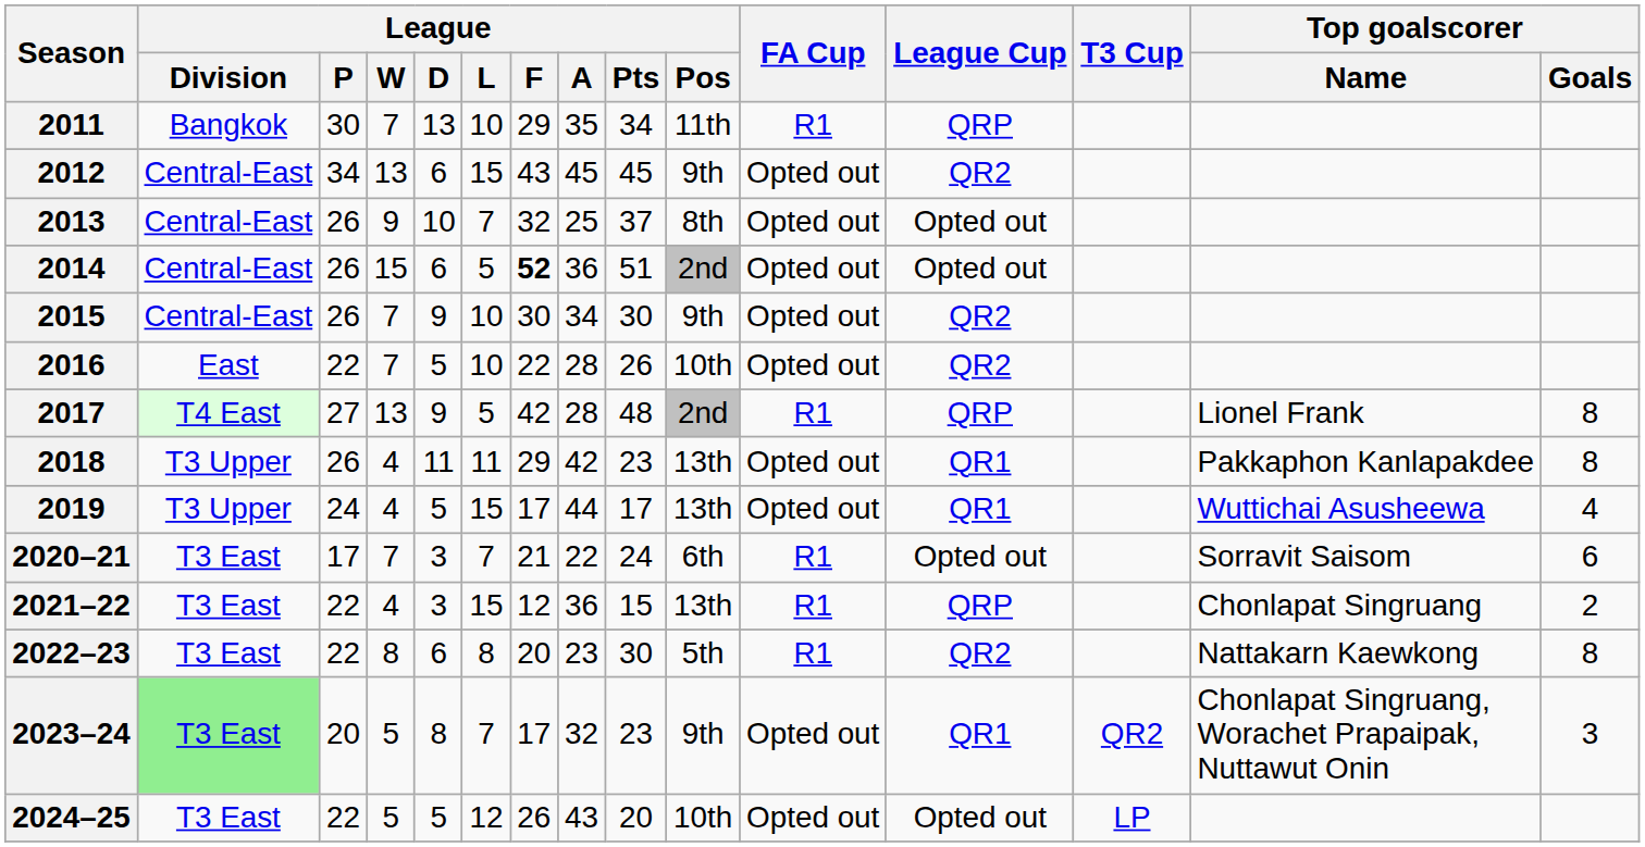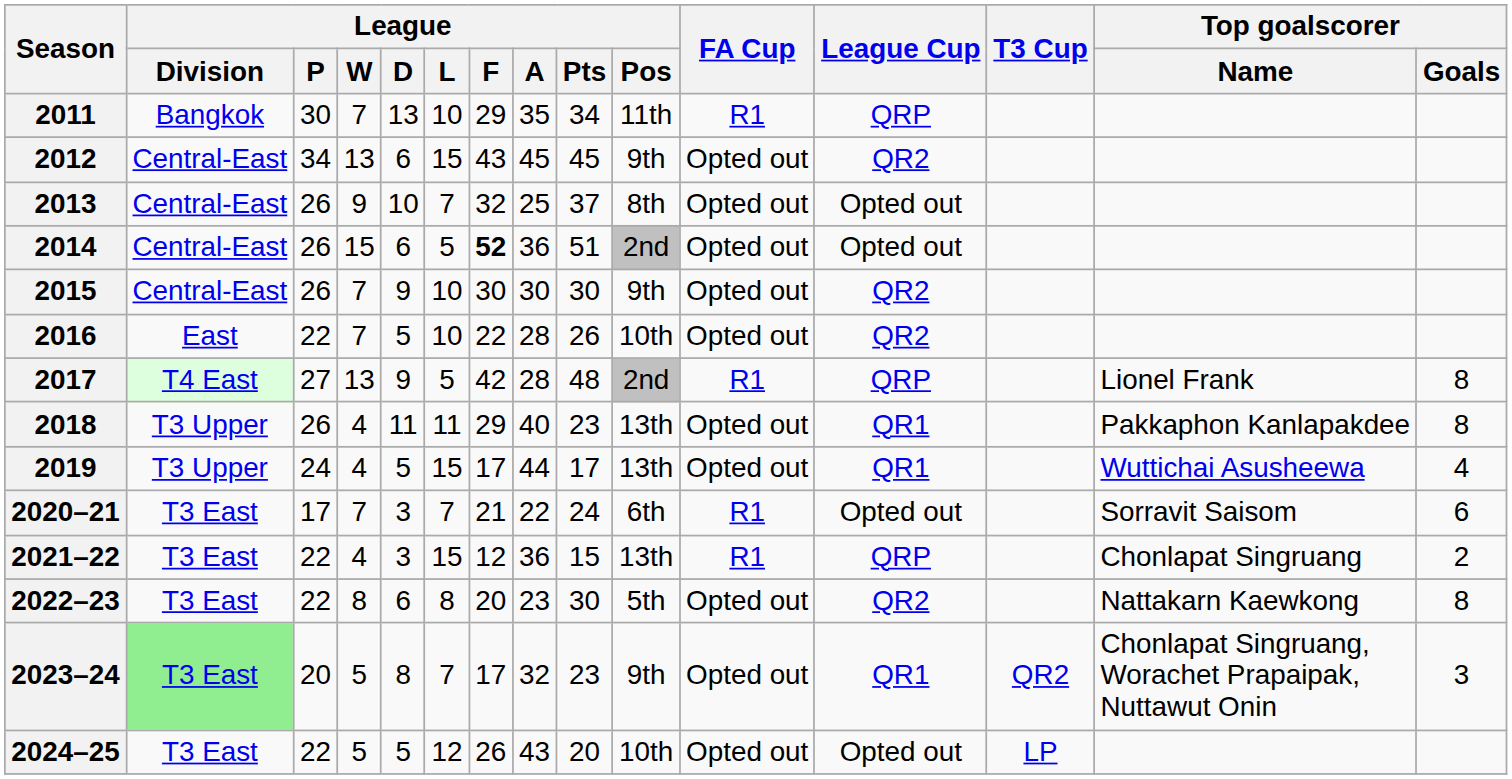 <table class="wikitable" style="text-align: center">
 <tr>
 <th rowspan=2>Season</th>
 <th colspan=9>League</th>
 <th rowspan=2><a href='#'>FA Cup</a></th>
 <th rowspan=2><a href='#'>League Cup</a></th>
 <th rowspan=2><a href='#'>T3 Cup</a></th>
 <th colspan=2>Top goalscorer</th>
 </tr>
 <tr>
 <th>Division</th>
 <th>P</th>
 <th>W</th>
 <th>D</th>
 <th>L</th>
 <th>F</th>
 <th>A</th>
 <th>Pts</th>
 <th>Pos</th>
 <th>Name</th>
 <th>Goals</th>
 </tr>
 <tr>
 <th>2011</th>
 <td><a href='#'>Bangkok</a></td>
 <td>30</td>
 <td>7</td>
 <td>13</td>
 <td>10</td>
 <td>29</td>
 <td>35</td>
 <td>34</td>
 <td>11th</td>
 <td><a href='#'>R1</a></td>
 <td><a href='#'>QRP</a></td>
 <td></td>
 <td></td>
 <td></td>
 </tr>
 <tr>
 <th>2012</th>
 <td><a href='#'>Central-East</a></td>
 <td>34</td>
 <td>13</td>
 <td>6</td>
 <td>15</td>
 <td>43</td>
 <td>45</td>
 <td>45</td>
 <td>9th</td>
 <td>Opted out</td>
 <td><a href='#'>QR2</a></td>
 <td></td>
 <td></td>
 <td></td>
 </tr>
 <tr>
 <th>2013</th>
 <td><a href='#'>Central-East</a></td>
 <td>26</td>
 <td>9</td>
 <td>10</td>
 <td>7</td>
 <td>32</td>
 <td>25</td>
 <td>37</td>
 <td>8th</td>
 <td>Opted out</td>
 <td>Opted out</td>
 <td></td>
 <td></td>
 <td></td>
 </tr>
 <tr>
 <th>2014</th>
 <td><a href='#'>Central-East</a></td>
 <td>26</td>
 <td>15</td>
 <td>6</td>
 <td>5</td>
 <td><strong>52</strong></td>
 <td>36</td>
 <td>51</td>
 <td bgcolor=silver>2nd</td>
 <td>Opted out</td>
 <td>Opted out</td>
 <td></td>
 <td></td>
 <td></td>
 </tr>
 <tr>
 <th>2015</th>
 <td><a href='#'>Central-East</a></td>
 <td>26</td>
 <td>7</td>
 <td>9</td>
 <td>10</td>
 <td>30</td>
-<td>34</td>
+<td>30</td>
 <td>30</td>
 <td>9th</td>
 <td>Opted out</td>
 <td><a href='#'>QR2</a></td>
 <td></td>
 <td></td>
 <td></td>
 </tr>
 <tr>
 <th>2016</th>
 <td><a href='#'>East</a></td>
 <td>22</td>
 <td>7</td>
 <td>5</td>
 <td>10</td>
 <td>22</td>
 <td>28</td>
 <td>26</td>
 <td>10th</td>
 <td>Opted out</td>
 <td><a href='#'>QR2</a></td>
 <td></td>
 <td></td>
 <td></td>
 </tr>
 <tr>
 <th>2017</th>
 <td bgcolor="#DDFFDD"><a href='#'>T4 East</a></td>
 <td>27</td>
 <td>13</td>
 <td>9</td>
 <td>5</td>
 <td>42</td>
 <td>28</td>
 <td>48</td>
 <td bgcolor=silver>2nd</td>
 <td><a href='#'>R1</a></td>
 <td><a href='#'>QRP</a></td>
 <td></td>
 <td align="left"> Lionel Frank</td>
 <td>8</td>
 </tr>
 <tr>
 <th>2018</th>
 <td><a href='#'>T3 Upper</a></td>
 <td>26</td>
 <td>4</td>
 <td>11</td>
 <td>11</td>
 <td>29</td>
-<td>42</td>
+<td>40</td>
 <td>23</td>
 <td>13th</td>
 <td>Opted out</td>
 <td><a href='#'>QR1</a></td>
 <td></td>
 <td align="left"> Pakkaphon Kanlapakdee</td>
 <td>8</td>
 </tr>
 <tr>
 <th>2019</th>
 <td><a href='#'>T3 Upper</a></td>
 <td>24</td>
 <td>4</td>
 <td>5</td>
 <td>15</td>
 <td>17</td>
 <td>44</td>
 <td>17</td>
 <td>13th</td>
 <td>Opted out</td>
 <td><a href='#'>QR1</a></td>
 <td></td>
 <td align="left"> <a href='#'>Wuttichai Asusheewa</a></td>
 <td>4</td>
 </tr>
 <tr>
 <th>2020–21</th>
 <td><a href='#'>T3 East</a></td>
 <td>17</td>
 <td>7</td>
 <td>3</td>
 <td>7</td>
 <td>21</td>
 <td>22</td>
 <td>24</td>
 <td>6th</td>
 <td><a href='#'>R1</a></td>
 <td>Opted out</td>
 <td></td>
 <td align="left"> Sorravit Saisom</td>
 <td>6</td>
 </tr>
 <tr>
 <th>2021–22</th>
 <td><a href='#'>T3 East</a></td>
 <td>22</td>
 <td>4</td>
 <td>3</td>
 <td>15</td>
 <td>12</td>
 <td>36</td>
 <td>15</td>
 <td>13th</td>
 <td><a href='#'>R1</a></td>
 <td><a href='#'>QRP</a></td>
 <td></td>
 <td align="left"> Chonlapat Singruang</td>
 <td>2</td>
 </tr>
 <tr>
 <th>2022–23</th>
 <td><a href='#'>T3 East</a></td>
 <td>22</td>
 <td>8</td>
 <td>6</td>
 <td>8</td>
 <td>20</td>
 <td>23</td>
 <td>30</td>
 <td>5th</td>
-<td><a href='#'>R1</a></td>
+<td>Opted out</td>
 <td><a href='#'>QR2</a></td>
 <td></td>
 <td align="left"> Nattakarn Kaewkong</td>
 <td>8</td>
 </tr>
 <tr>
 <th>2023–24</th>
 <td style="background: lightgreen;"><a href='#'>T3 East</a></td>
 <td>20</td>
 <td>5</td>
 <td>8</td>
 <td>7</td>
 <td>17</td>
 <td>32</td>
 <td>23</td>
 <td>9th</td>
 <td>Opted out</td>
 <td><a href='#'>QR1</a></td>
 <td><a href='#'>QR2</a></td>
 <td align="left"> Chonlapat Singruang,<br> Worachet Prapaipak,<br> Nuttawut Onin</td>
 <td>3</td>
 </tr>
 <tr>
 <th>2024–25</th>
 <td><a href='#'>T3 East</a></td>
 <td>22</td>
 <td>5</td>
 <td>5</td>
 <td>12</td>
 <td>26</td>
 <td>43</td>
 <td>20</td>
 <td>10th</td>
 <td>Opted out</td>
 <td>Opted out</td>
 <td><a href='#'>LP</a></td>
 <td align="left"></td>
 <td></td>
 </tr>
 </table>
